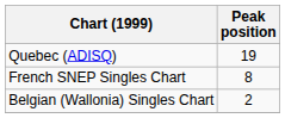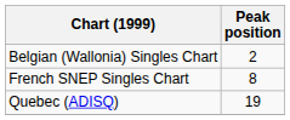 <table class="wikitable sortable">
 <tr>
 <th>Chart (1999)</th>
 <th>Peak<br>position</th>
 </tr>
 <tr>
-<td>Quebec (<a href='#'>ADISQ</a>)</td>
-<td align="center">19</td>
+<td>Belgian (Wallonia) Singles Chart</td>
+<td align="center">2</td>
 </tr>
 <tr>
 <td>French SNEP Singles Chart</td>
 <td align="center">8</td>
 </tr>
 <tr>
-<td>Belgian (Wallonia) Singles Chart</td>
-<td align="center">2</td>
+<td>Quebec (<a href='#'>ADISQ</a>)</td>
+<td align="center">19</td>
 </tr>
 <tr>
 </tr>
 </table>
